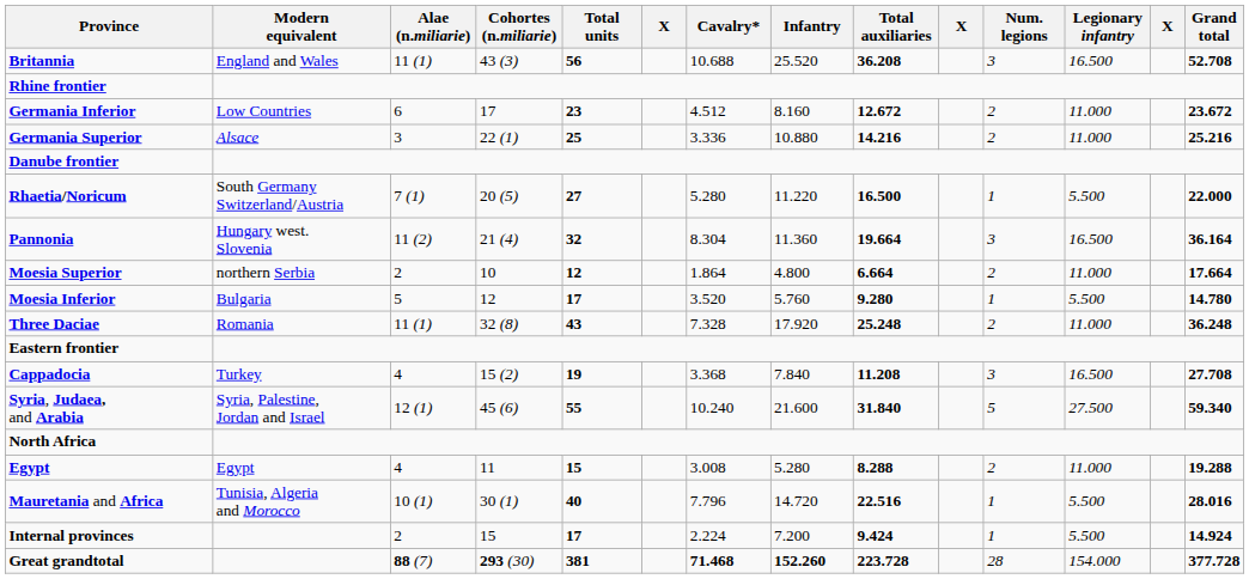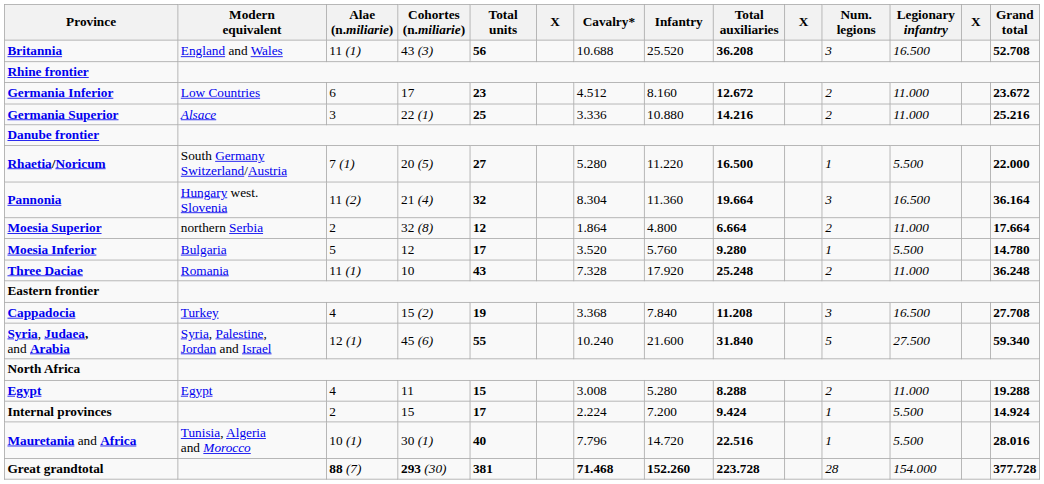 <table class="wikitable sortable">
 <tr>
 <th width="18%">Province</th>
 <th width="15%">Modern<br>equivalent</th>
 <th width="7%">Alae<br>(n.<em>miliarie</em>)</th>
 <th width="7%">Cohortes<br>(n.<em>miliarie</em>)</th>
 <th width="7%">Total<br>units</th>
 <th width="4%">X</th>
 <th width="7%">Cavalry*</th>
 <th width="7%">Infantry</th>
 <th width="7%">Total<br>auxiliaries</th>
 <th width="4%">X</th>
 <th width="7%">Num.<br>legions</th>
 <th width="7%">Legionary<br><em>infantry</em></th>
 <th width="4%">X</th>
 <th width="7%">Grand<br>total</th>
 </tr>
 <tr>
 <td><strong><a href='#'>Britannia</a></strong></td>
 <td><a href='#'>England</a> and <a href='#'>Wales</a></td>
 <td>11 <em>(1)</em></td>
 <td>43 <em>(3)</em></td>
 <td><strong>56</strong></td>
 <td></td>
 <td>10.688</td>
 <td>25.520</td>
 <td><strong>36.208</strong></td>
 <td></td>
 <td><em>3</em></td>
 <td><em>16.500</em></td>
 <td></td>
 <td><strong>52.708</strong></td>
 </tr>
 <tr>
 <td><strong><a href='#'>Rhine frontier</a></strong></td>
 </tr>
 <tr>
 <td><strong><a href='#'>Germania Inferior</a></strong></td>
 <td><a href='#'>Low Countries</a></td>
 <td>6</td>
 <td>17</td>
 <td><strong>23</strong></td>
 <td></td>
 <td>4.512</td>
 <td>8.160</td>
 <td><strong>12.672</strong></td>
 <td></td>
 <td><em>2</em></td>
 <td><em>11.000</em></td>
 <td></td>
 <td><strong>23.672</strong></td>
 </tr>
 <tr>
 <td><strong><a href='#'>Germania Superior</a></strong></td>
 <td><em><a href='#'>Alsace</a></em></td>
 <td>3</td>
 <td>22 <em>(1)</em></td>
 <td><strong>25</strong></td>
 <td></td>
 <td>3.336</td>
 <td>10.880</td>
 <td><strong>14.216</strong></td>
 <td></td>
 <td><em>2</em></td>
 <td><em>11.000</em></td>
 <td></td>
 <td><strong>25.216</strong></td>
 </tr>
 <tr>
 <td><strong><a href='#'>Danube frontier</a></strong></td>
 </tr>
 <tr>
 <td><strong><a href='#'>Rhaetia</a>/<a href='#'>Noricum</a></strong></td>
 <td>South <a href='#'>Germany</a><br><a href='#'>Switzerland</a>/<a href='#'>Austria</a></td>
 <td>7 <em>(1)</em></td>
 <td>20 <em>(5)</em></td>
 <td><strong>27</strong></td>
 <td></td>
 <td>5.280</td>
 <td>11.220</td>
 <td><strong>16.500</strong></td>
 <td></td>
 <td><em>1</em></td>
 <td><em>5.500</em></td>
 <td></td>
 <td><strong>22.000</strong></td>
 </tr>
 <tr>
 <td><strong><a href='#'>Pannonia</a></strong></td>
 <td><a href='#'>Hungary</a> west.<br> <a href='#'>Slovenia</a></td>
 <td>11 <em>(2)</em></td>
 <td>21 <em>(4)</em></td>
 <td><strong>32</strong></td>
 <td></td>
 <td>8.304</td>
 <td>11.360</td>
 <td><strong>19.664</strong></td>
 <td></td>
 <td><em>3</em></td>
 <td><em>16.500</em></td>
 <td></td>
 <td><strong>36.164</strong></td>
 </tr>
 <tr>
 <td><strong><a href='#'>Moesia Superior</a></strong></td>
 <td>northern <a href='#'>Serbia</a></td>
 <td>2</td>
-<td>10</td>
+<td>32 <em>(8)</em></td>
 <td><strong>12</strong></td>
 <td></td>
 <td>1.864</td>
 <td>4.800</td>
 <td><strong>6.664</strong></td>
 <td></td>
 <td><em>2</em></td>
 <td><em>11.000</em></td>
 <td></td>
 <td><strong>17.664</strong></td>
 </tr>
 <tr>
 <td><strong><a href='#'>Moesia Inferior</a></strong></td>
 <td><a href='#'>Bulgaria</a></td>
 <td>5</td>
 <td>12</td>
 <td><strong>17</strong></td>
 <td></td>
 <td>3.520</td>
 <td>5.760</td>
 <td><strong>9.280</strong></td>
 <td></td>
 <td><em>1</em></td>
 <td><em>5.500</em></td>
 <td></td>
 <td><strong>14.780</strong></td>
 </tr>
 <tr>
 <td><strong><a href='#'>Three Daciae</a></strong></td>
 <td><a href='#'>Romania</a></td>
 <td>11 <em>(1)</em></td>
-<td>32 <em>(8)</em></td>
+<td>10</td>
 <td><strong>43</strong></td>
 <td></td>
 <td>7.328</td>
 <td>17.920</td>
 <td><strong>25.248</strong></td>
 <td></td>
 <td><em>2</em></td>
 <td><em>11.000</em></td>
 <td></td>
 <td><strong>36.248</strong></td>
 </tr>
 <tr>
 <td><strong>Eastern frontier</strong></td>
 </tr>
 <tr>
 <td><strong><a href='#'>Cappadocia</a></strong></td>
 <td><a href='#'>Turkey</a></td>
 <td>4</td>
 <td>15 <em>(2)</em></td>
 <td><strong>19</strong></td>
 <td></td>
 <td>3.368</td>
 <td>7.840</td>
 <td><strong>11.208</strong></td>
 <td></td>
 <td><em>3</em></td>
 <td><em>16.500</em></td>
 <td></td>
 <td><strong>27.708</strong></td>
 </tr>
 <tr>
 <td><strong><a href='#'>Syria</a></strong>, <strong><a href='#'>Judaea</a>,</strong><br>and <strong><a href='#'>Arabia</a></strong></td>
 <td><a href='#'>Syria</a>, <a href='#'>Palestine</a>,<br><a href='#'>Jordan</a> and <a href='#'>Israel</a></td>
 <td>12 <em>(1)</em></td>
 <td>45 <em>(6)</em></td>
 <td><strong>55</strong></td>
 <td></td>
 <td>10.240</td>
 <td>21.600</td>
 <td><strong>31.840</strong></td>
 <td></td>
 <td><em>5</em></td>
 <td><em>27.500</em></td>
 <td></td>
 <td><strong>59.340</strong></td>
 </tr>
 <tr>
 <td><strong>North Africa</strong></td>
 </tr>
 <tr>
 <td><strong><a href='#'>Egypt</a></strong></td>
 <td><a href='#'>Egypt</a></td>
 <td>4</td>
 <td>11</td>
 <td><strong>15</strong></td>
 <td></td>
 <td>3.008</td>
 <td>5.280</td>
 <td><strong>8.288</strong></td>
 <td></td>
 <td><em>2</em></td>
 <td><em>11.000</em></td>
 <td></td>
 <td><strong>19.288</strong></td>
 </tr>
 <tr>
+<td><strong>Internal provinces</strong></td>
+<td></td>
+<td>2</td>
+<td>15</td>
+<td><strong>17</strong></td>
+<td></td>
+<td>2.224</td>
+<td>7.200</td>
+<td><strong>9.424</strong></td>
+<td></td>
+<td><em>1</em></td>
+<td><em>5.500</em></td>
+<td></td>
+<td><strong>14.924</strong></td>
+</tr>
+<tr>
 <td><strong><a href='#'>Mauretania</a></strong> and <strong><a href='#'>Africa</a></strong></td>
 <td><a href='#'>Tunisia</a>, <a href='#'>Algeria</a><br>and <em><a href='#'>Morocco</a></em></td>
 <td>10 <em>(1)</em></td>
 <td>30 <em>(1)</em></td>
 <td><strong>40</strong></td>
 <td></td>
 <td>7.796</td>
 <td>14.720</td>
 <td><strong>22.516</strong></td>
 <td></td>
 <td><em>1</em></td>
 <td><em>5.500</em></td>
 <td></td>
 <td><strong>28.016</strong></td>
-</tr>
-<tr>
-<td><strong>Internal provinces</strong></td>
-<td></td>
-<td>2</td>
-<td>15</td>
-<td><strong>17</strong></td>
-<td></td>
-<td>2.224</td>
-<td>7.200</td>
-<td><strong>9.424</strong></td>
-<td></td>
-<td><em>1</em></td>
-<td><em>5.500</em></td>
-<td></td>
-<td><strong>14.924</strong></td>
 </tr>
 <tr>
 <td><strong>Great grandtotal</strong></td>
 <td></td>
 <td><strong>88</strong> <em>(7)</em></td>
 <td><strong>293</strong> <em>(30)</em></td>
 <td><strong>381</strong></td>
 <td></td>
 <td><strong>71.468</strong></td>
 <td><strong>152.260</strong></td>
 <td><strong>223.728</strong></td>
 <td></td>
 <td><em>28</em></td>
 <td><em>154.000</em></td>
 <td></td>
 <td><strong>377.728</strong></td>
 </tr>
 </table>
